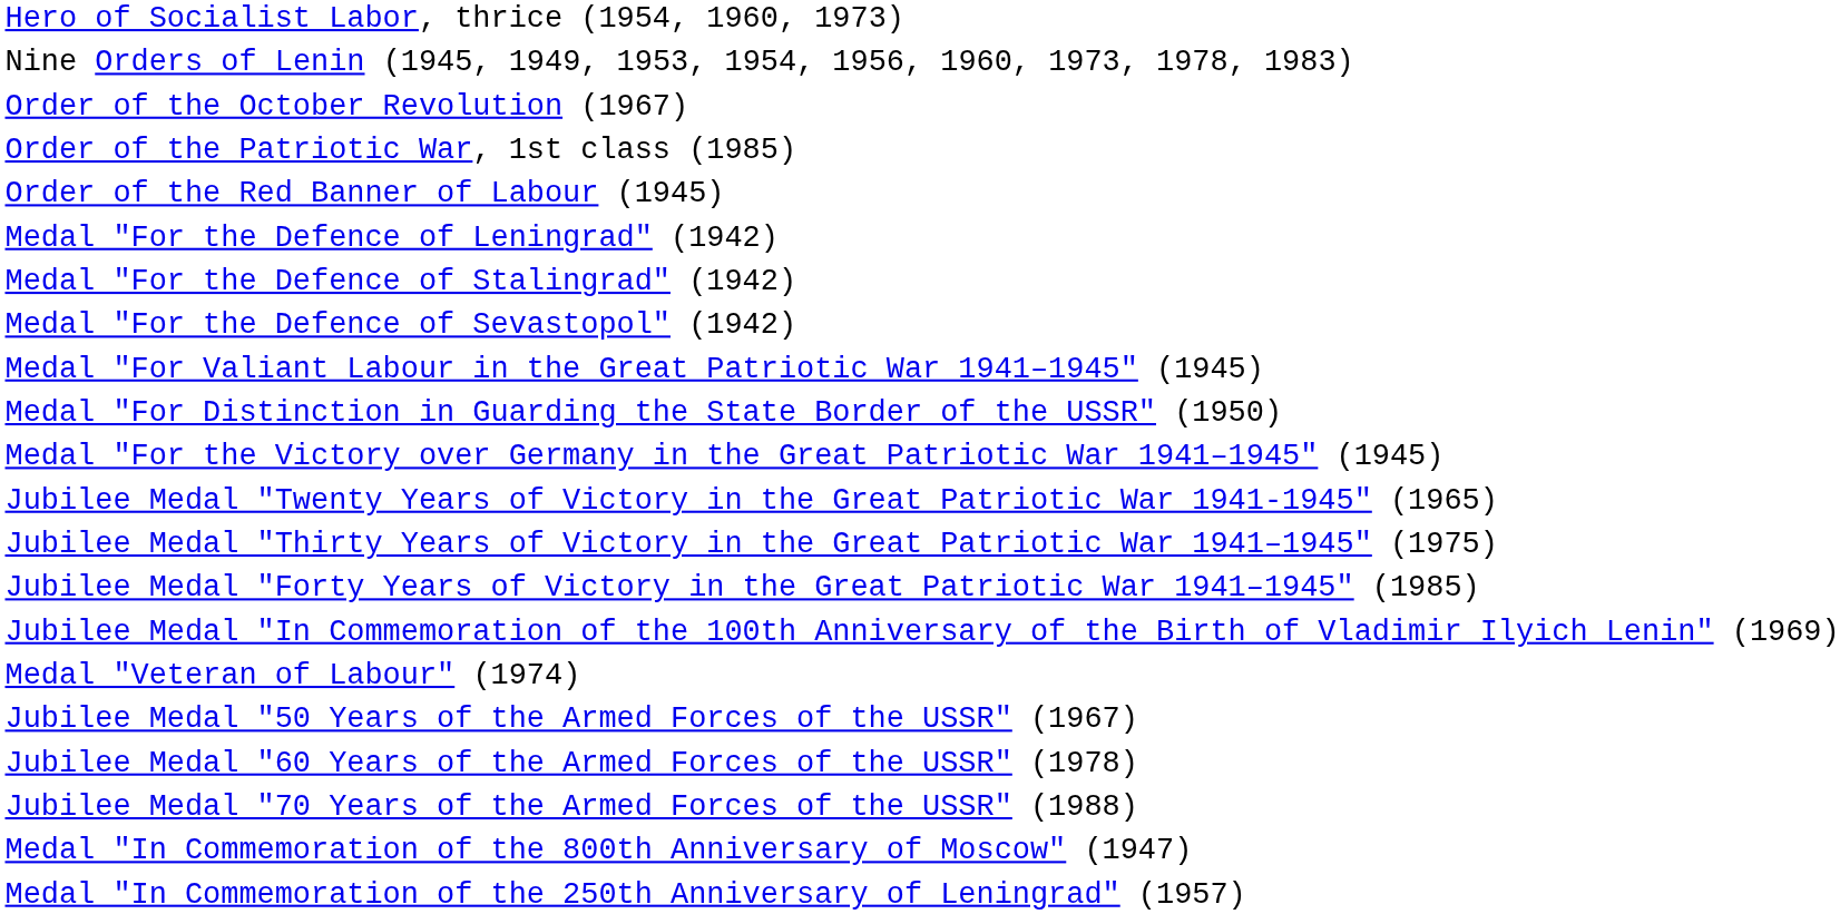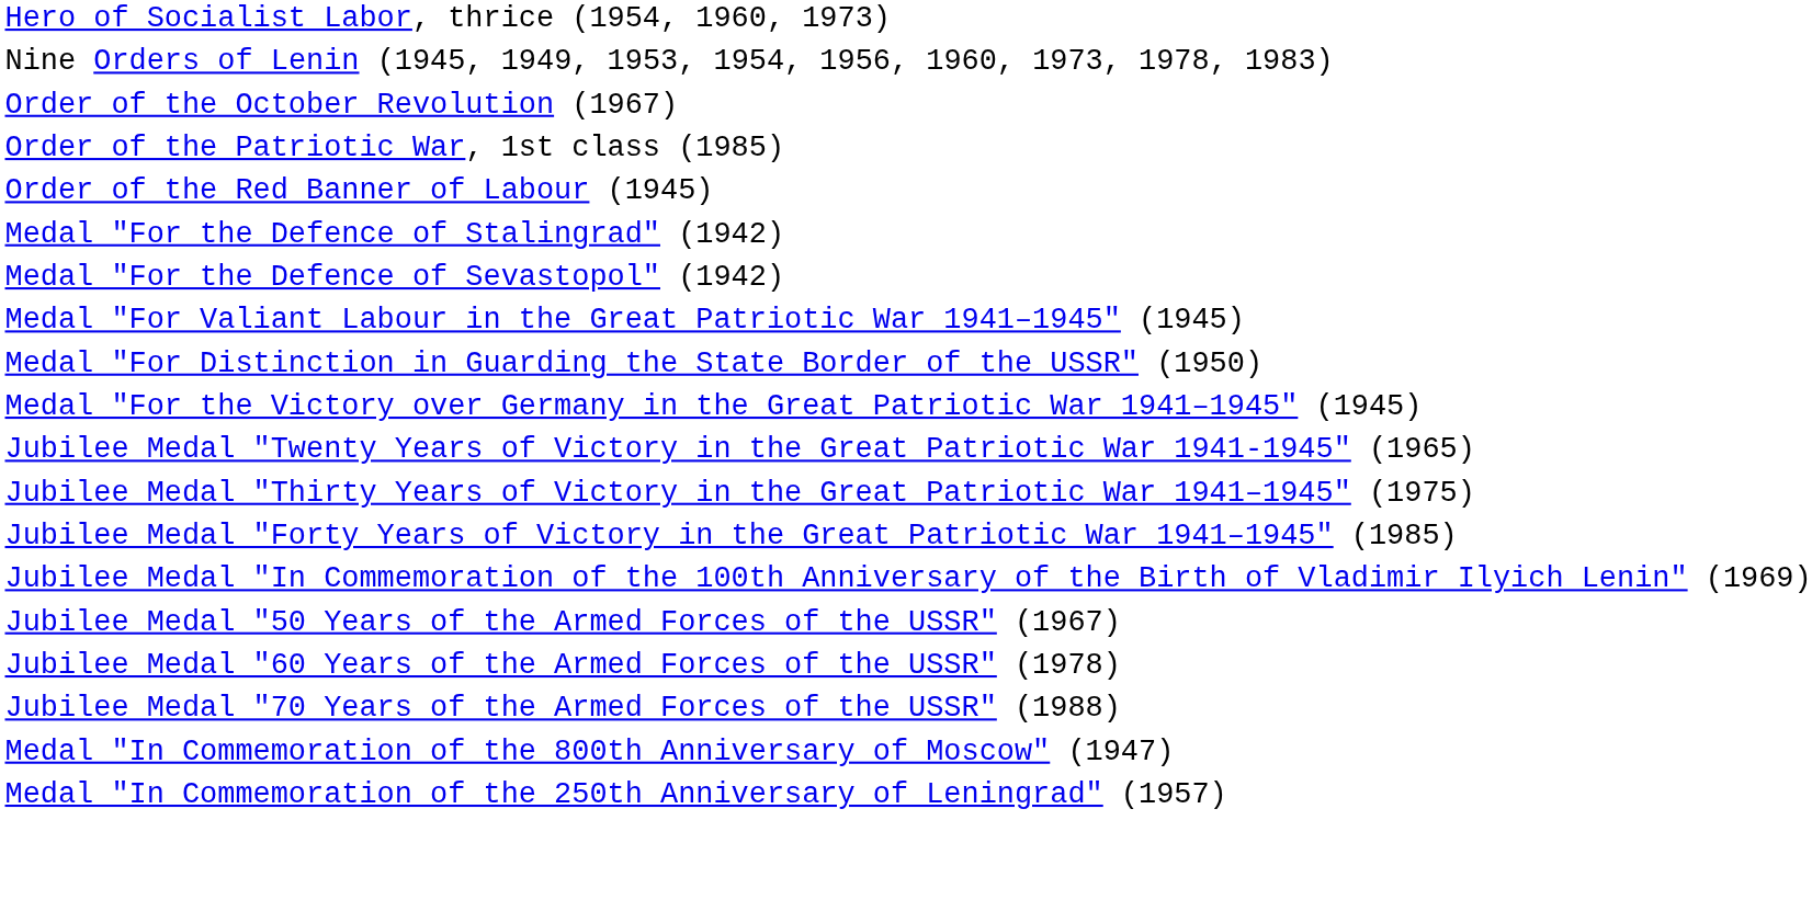 <table>
 <tr>
 <td></td>
 <td><a href='#'>Hero of Socialist Labor</a>, thrice (1954, 1960, 1973)</td>
 </tr>
 <tr>
 <td></td>
 <td>Nine <a href='#'>Orders of Lenin</a> (1945, 1949, 1953, 1954, 1956, 1960, 1973, 1978, 1983)</td>
 </tr>
 <tr>
 <td></td>
 <td><a href='#'>Order of the October Revolution</a> (1967)</td>
 </tr>
 <tr>
 <td></td>
 <td><a href='#'>Order of the Patriotic War</a>, 1st class (1985)</td>
 </tr>
 <tr>
 <td></td>
 <td><a href='#'>Order of the Red Banner of Labour</a> (1945)</td>
-</tr>
-<tr>
-<td></td>
-<td><a href='#'>Medal "For the Defence of Leningrad"</a> (1942)</td>
 </tr>
 <tr>
 <td></td>
 <td><a href='#'>Medal "For the Defence of Stalingrad"</a> (1942)</td>
 </tr>
 <tr>
 <td></td>
 <td><a href='#'>Medal "For the Defence of Sevastopol"</a> (1942)</td>
 </tr>
 <tr>
 <td></td>
 <td><a href='#'>Medal "For Valiant Labour in the Great Patriotic War 1941–1945"</a> (1945)</td>
 </tr>
 <tr>
 <td></td>
 <td><a href='#'>Medal "For Distinction in Guarding the State Border of the USSR"</a> (1950)</td>
 </tr>
 <tr>
 <td></td>
 <td><a href='#'>Medal "For the Victory over Germany in the Great Patriotic War 1941–1945"</a> (1945)</td>
 </tr>
 <tr>
 <td></td>
 <td><a href='#'>Jubilee Medal "Twenty Years of Victory in the Great Patriotic War 1941-1945"</a> (1965)</td>
 </tr>
 <tr>
 <td></td>
 <td><a href='#'>Jubilee Medal "Thirty Years of Victory in the Great Patriotic War 1941–1945"</a> (1975)</td>
 </tr>
 <tr>
 <td></td>
 <td><a href='#'>Jubilee Medal "Forty Years of Victory in the Great Patriotic War 1941–1945"</a> (1985)</td>
 </tr>
 <tr>
 <td></td>
 <td><a href='#'>Jubilee Medal "In Commemoration of the 100th Anniversary of the Birth of Vladimir Ilyich Lenin"</a> (1969)</td>
 </tr>
 <tr>
 <td></td>
-<td><a href='#'>Medal "Veteran of Labour"</a> (1974)</td>
-</tr>
-<tr>
-<td></td>
 <td><a href='#'>Jubilee Medal "50 Years of the Armed Forces of the USSR"</a> (1967)</td>
 </tr>
 <tr>
 <td></td>
 <td><a href='#'>Jubilee Medal "60 Years of the Armed Forces of the USSR"</a> (1978)</td>
 </tr>
 <tr>
 <td></td>
 <td><a href='#'>Jubilee Medal "70 Years of the Armed Forces of the USSR"</a> (1988)</td>
 </tr>
 <tr>
 <td></td>
 <td><a href='#'>Medal "In Commemoration of the 800th Anniversary of Moscow"</a> (1947)</td>
 </tr>
 <tr>
 <td></td>
 <td><a href='#'>Medal "In Commemoration of the 250th Anniversary of Leningrad"</a> (1957)</td>
 </tr>
 <tr>
 </tr>
 </table>
